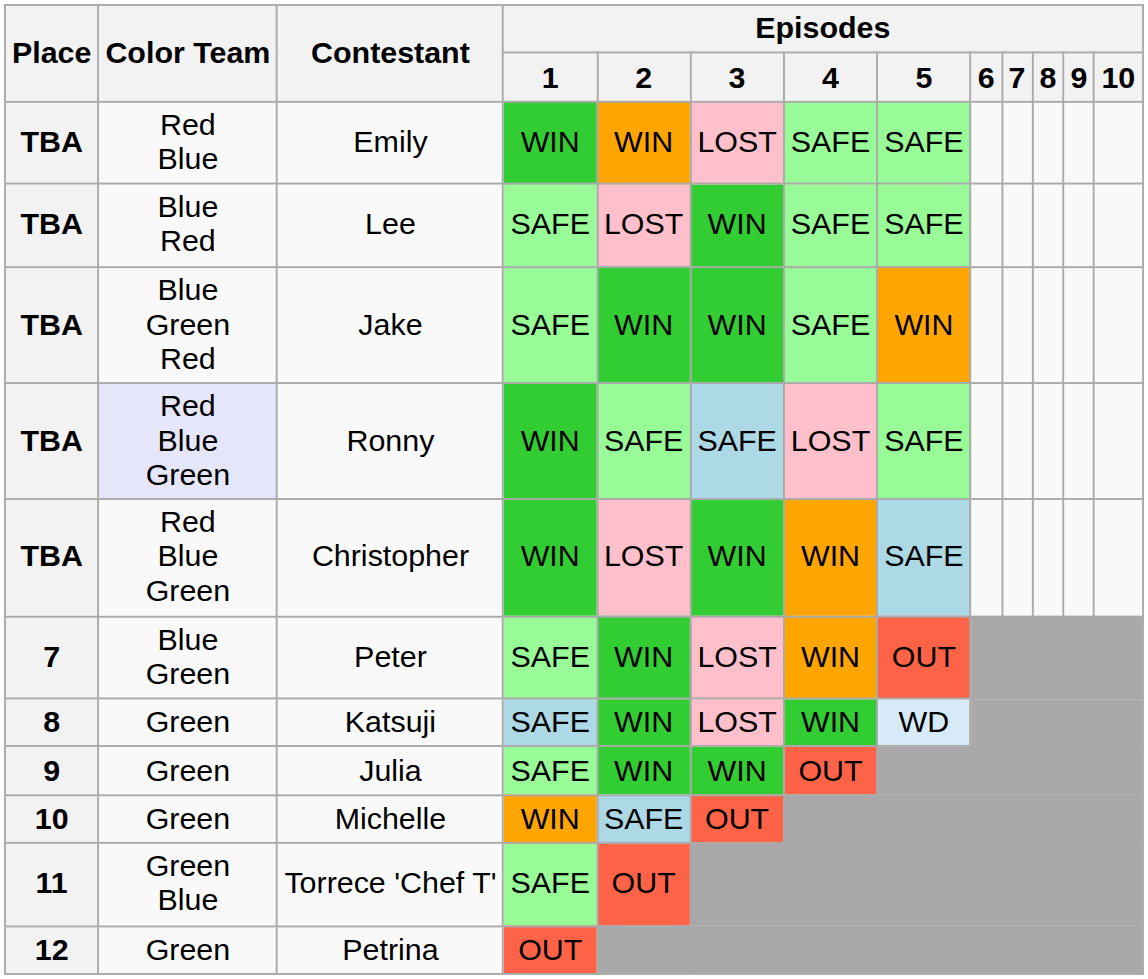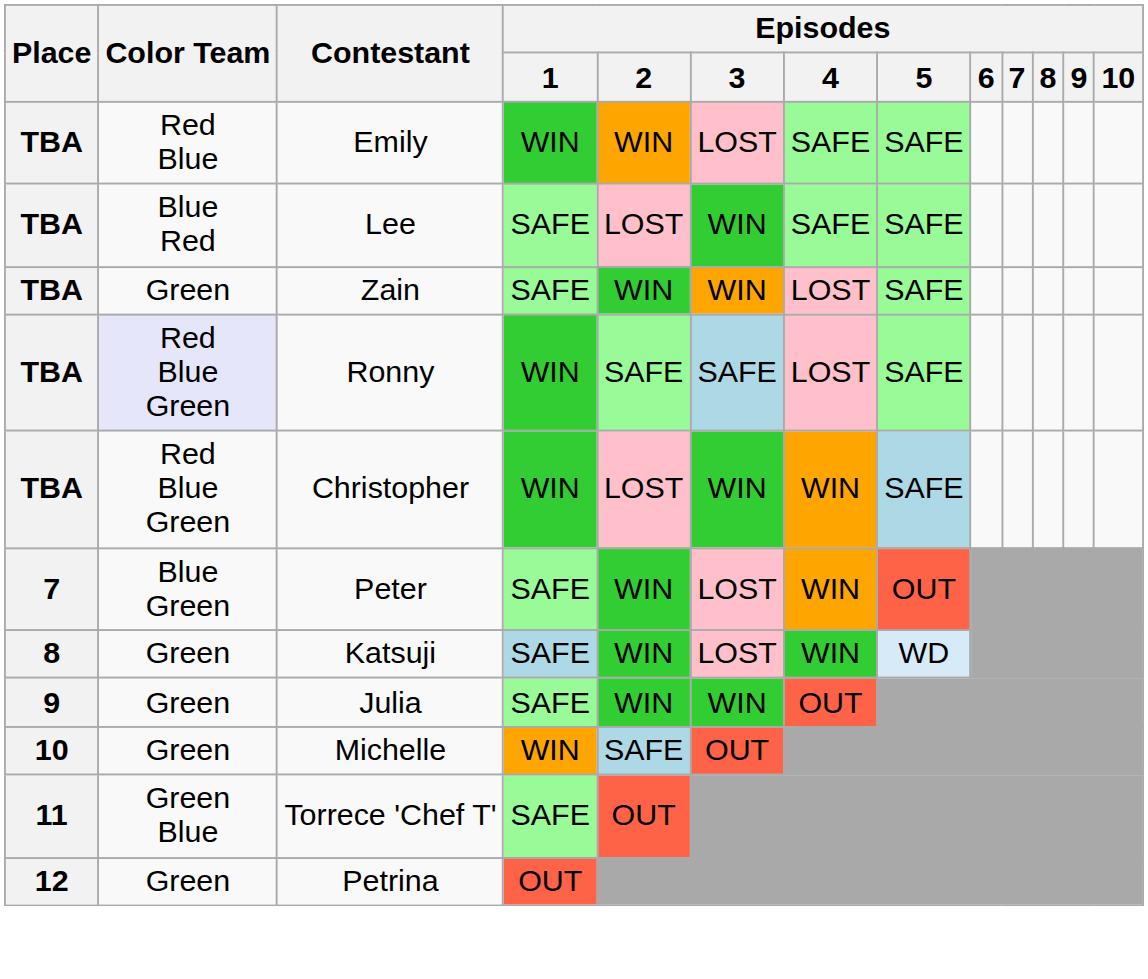 <table class="wikitable" style="text-align: center;">
 <tr>
 <th rowspan="2" scope="col">Place</th>
 <th rowspan="2" scope="col">Color Team</th>
 <th rowspan="2" scope="col">Contestant</th>
 <th colspan="10">Episodes</th>
 </tr>
 <tr>
 <th>1</th>
 <th>2</th>
 <th>3</th>
 <th>4</th>
 <th>5</th>
 <th>6</th>
 <th>7</th>
 <th>8</th>
 <th>9</th>
 <th>10</th>
 </tr>
 <tr>
 <th>TBA</th>
 <td>Red <br>Blue </td>
 <td>Emily</td>
 <td style="background:limegreen">WIN</td>
 <td style="background:orange">WIN</td>
 <td style="background:pink">LOST</td>
 <td style="background:palegreen">SAFE</td>
 <td style="background:palegreen">SAFE</td>
 <td></td>
 <td></td>
 <td></td>
 <td></td>
 <td></td>
 </tr>
 <tr>
 <th>TBA</th>
 <td>Blue <br>Red </td>
 <td>Lee</td>
 <td style="background:palegreen">SAFE</td>
 <td style="background:pink">LOST</td>
 <td style="background:limegreen">WIN</td>
 <td style="background:palegreen">SAFE</td>
 <td style="background:palegreen">SAFE</td>
 <td></td>
 <td></td>
 <td></td>
 <td></td>
 <td></td>
 </tr>
 <tr>
 <th>TBA</th>
-<td>Blue <br>Green <br>Red </td>
-<td>Jake</td>
+<td>Green </td>
+<td>Zain</td>
 <td style="background:palegreen">SAFE</td>
 <td style="background:limegreen">WIN</td>
-<td style="background:limegreen">WIN</td>
+<td style="background:orange">WIN</td>
+<td style="background:pink">LOST</td>
 <td style="background:palegreen">SAFE</td>
-<td style="background:orange">WIN</td>
 <td></td>
 <td></td>
 <td></td>
 <td></td>
 <td></td>
 </tr>
 <tr>
 <th>TBA</th>
 <td style="background: lavender;">Red <br>Blue <br>Green </td>
 <td>Ronny</td>
 <td style="background:limegreen">WIN</td>
 <td style="background:palegreen">SAFE</td>
 <td style="background:lightblue">SAFE</td>
 <td style="background:pink">LOST</td>
 <td style="background:palegreen">SAFE</td>
 <td></td>
 <td></td>
 <td></td>
 <td></td>
 <td></td>
 </tr>
 <tr>
 <th>TBA</th>
 <td>Red <br>Blue <br>Green </td>
 <td>Christopher</td>
 <td style="background:limegreen">WIN</td>
 <td style="background:pink">LOST</td>
 <td style="background:limegreen">WIN</td>
 <td style="background:orange">WIN</td>
 <td style="background:lightblue">SAFE</td>
 <td></td>
 <td></td>
 <td></td>
 <td></td>
 <td></td>
 </tr>
 <tr>
 <th>7</th>
 <td>Blue <br>Green </td>
 <td>Peter</td>
 <td style="background:palegreen">SAFE</td>
 <td style="background:limegreen">WIN</td>
 <td style="background:pink">LOST</td>
 <td style="background:orange">WIN</td>
 <td style="background:tomato">OUT</td>
 <td colspan="5" style="background:darkgrey;"></td>
 </tr>
 <tr>
 <th>8</th>
 <td>Green </td>
 <td>Katsuji</td>
 <td style="background:lightblue">SAFE</td>
 <td style="background:limegreen">WIN</td>
 <td style="background:pink">LOST</td>
 <td style="background:limegreen">WIN</td>
 <td style="background:#D6EAF8;">WD</td>
 <td colspan="5" style="background:darkgrey;"></td>
 </tr>
 <tr>
 <th>9</th>
 <td>Green</td>
 <td>Julia</td>
 <td style="background:palegreen">SAFE</td>
 <td style="background:limegreen">WIN</td>
 <td style="background:limegreen">WIN</td>
 <td style="background:tomato">OUT</td>
 <td colspan="6" style="background:darkgrey;"></td>
 </tr>
 <tr>
 <th>10</th>
 <td>Green </td>
 <td>Michelle</td>
 <td style="background:orange">WIN</td>
 <td style="background:lightblue">SAFE</td>
 <td style="background:tomato">OUT</td>
 <td colspan="7" style="background:darkgrey;"></td>
 </tr>
 <tr>
 <th>11</th>
 <td>Green <br>Blue </td>
 <td>Torrece 'Chef T'</td>
 <td style="background:palegreen">SAFE</td>
 <td style="background:tomato">OUT</td>
 <td colspan="8" style="background:darkgrey;"></td>
 </tr>
 <tr>
 <th>12</th>
 <td>Green</td>
 <td>Petrina</td>
 <td style="background:tomato">OUT</td>
 <td colspan="9" style="background:darkgrey;"></td>
 </tr>
 </table>
